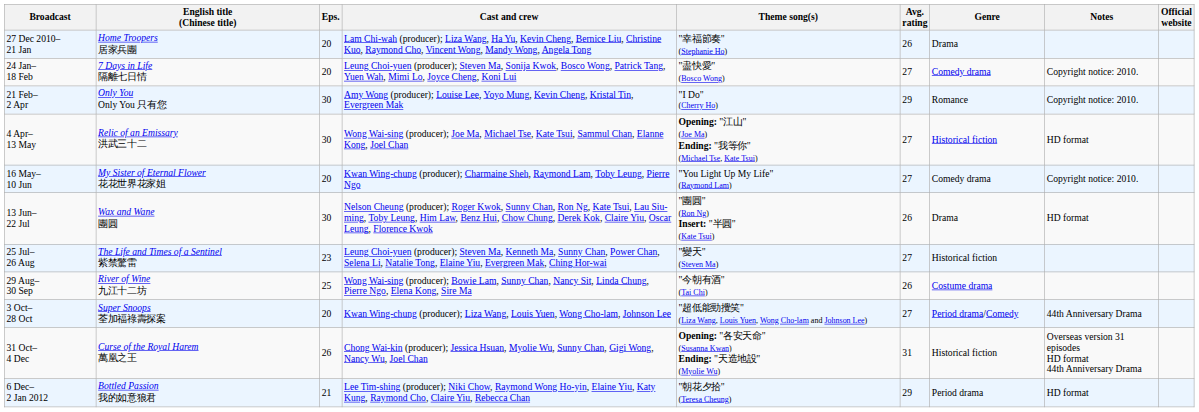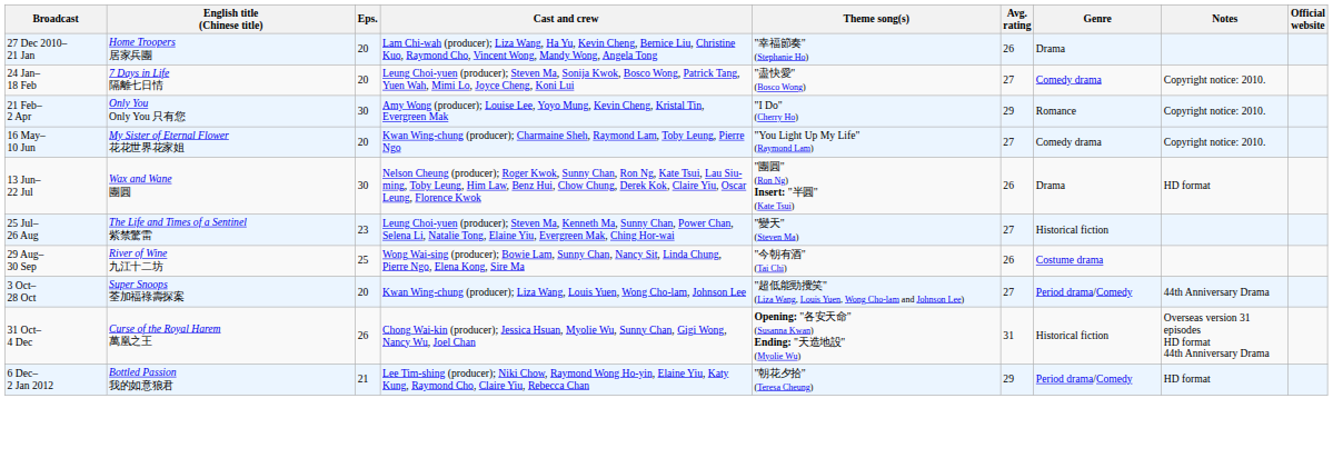 <table class="wikitable sortable" width="100%" style="text-align: left">
 <tr>
 <th align=center width=8% bgcolor="silver">Broadcast</th>
 <th align=center width=20% bgcolor="silver">English title <br> (Chinese title)</th>
 <th align=center width=1% bgcolor="silver">Eps.</th>
 <th align=center width=30% bgcolor="silver">Cast and crew</th>
 <th align=center width=20% bgcolor="silver">Theme song(s)</th>
 <th align=center width=1% bgcolor="silver">Avg. rating</th>
 <th align=center width=10% bgcolor="silver">Genre</th>
 <th align=center width=15% bgcolor="silver">Notes</th>
 <th align=center width=1% bgcolor="silver">Official website</th>
 </tr>
 <tr ---- bgcolor="#ebf5ff">
 <td>27 Dec 2010–<br>21 Jan</td>
 <td><em><a href='#'>Home Troopers</a></em><br>居家兵團</td>
 <td>20</td>
 <td><a href='#'>Lam Chi-wah</a> (producer); <a href='#'>Liza Wang</a>, <a href='#'>Ha Yu</a>, <a href='#'>Kevin Cheng</a>, <a href='#'>Bernice Liu</a>, <a href='#'>Christine Kuo</a>, <a href='#'>Raymond Cho</a>, <a href='#'>Vincent Wong</a>, <a href='#'>Mandy Wong</a>, <a href='#'>Angela Tong</a></td>
 <td>"幸福節奏"<br><small>(<a href='#'>Stephanie Ho</a>)</small></td>
 <td>26</td>
 <td>Drama</td>
 <td></td>
 <td></td>
 </tr>
 <tr>
 <td>24 Jan–<br>18 Feb</td>
 <td><em><a href='#'>7 Days in Life</a></em> <br> 隔離七日情</td>
 <td>20</td>
 <td><a href='#'>Leung Choi-yuen</a> (producer); <a href='#'>Steven Ma</a>, <a href='#'>Sonija Kwok</a>, <a href='#'>Bosco Wong</a>, <a href='#'>Patrick Tang</a>, <a href='#'>Yuen Wah</a>, <a href='#'>Mimi Lo</a>, <a href='#'>Joyce Cheng</a>, <a href='#'>Koni Lui</a></td>
 <td>"盡快愛"<br><small>(<a href='#'>Bosco Wong</a>)</small></td>
 <td>27</td>
 <td><a href='#'>Comedy drama</a></td>
 <td>Copyright notice: 2010.</td>
 <td></td>
 </tr>
 <tr ---- bgcolor="#ebf5ff">
 <td>21 Feb–<br>2 Apr</td>
 <td><em><a href='#'>Only You</a></em> <br> Only You 只有您</td>
 <td>30</td>
 <td><a href='#'>Amy Wong</a> (producer); <a href='#'>Louise Lee</a>, <a href='#'>Yoyo Mung</a>, <a href='#'>Kevin Cheng</a>, <a href='#'>Kristal Tin</a>, <a href='#'>Evergreen Mak</a></td>
 <td>"I Do"<br><small>(<a href='#'>Cherry Ho</a>)</small></td>
 <td>29</td>
 <td>Romance</td>
 <td>Copyright notice: 2010.</td>
-<td></td>
-</tr>
-<tr>
-<td>4 Apr–<br>13 May</td>
-<td><em><a href='#'>Relic of an Emissary</a></em> <br> 洪武三十二</td>
-<td>30</td>
-<td><a href='#'>Wong Wai-sing</a> (producer); <a href='#'>Joe Ma</a>, <a href='#'>Michael Tse</a>, <a href='#'>Kate Tsui</a>, <a href='#'>Sammul Chan</a>, <a href='#'>Elanne Kong</a>, <a href='#'>Joel Chan</a></td>
-<td><strong>Opening:</strong> "江山"<br><small>(<a href='#'>Joe Ma</a>)</small><br><strong>Ending:</strong> "我等你"<br><small>(<a href='#'>Michael Tse</a>, <a href='#'>Kate Tsui</a>)</small></td>
-<td>27</td>
-<td><a href='#'>Historical fiction</a></td>
-<td>HD format</td>
 <td></td>
 </tr>
 <tr ---- bgcolor="#ebf5ff">
 <td>16 May–<br>10 Jun</td>
 <td><em><a href='#'>My Sister of Eternal Flower</a></em> <br> 花花世界花家姐</td>
 <td>20</td>
 <td><a href='#'>Kwan Wing-chung</a> (producer); <a href='#'>Charmaine Sheh</a>, <a href='#'>Raymond Lam</a>, <a href='#'>Toby Leung</a>, <a href='#'>Pierre Ngo</a></td>
 <td>"You Light Up My Life"<br><small>(<a href='#'>Raymond Lam</a>)</small></td>
 <td>27</td>
 <td>Comedy drama</td>
 <td>Copyright notice: 2010.</td>
 <td></td>
 </tr>
 <tr>
 <td>13 Jun–<br>22 Jul</td>
 <td><em><a href='#'>Wax and Wane</a></em> <br> 團圓</td>
 <td>30</td>
 <td><a href='#'>Nelson Cheung</a> (producer); <a href='#'>Roger Kwok</a>, <a href='#'>Sunny Chan</a>, <a href='#'>Ron Ng</a>, <a href='#'>Kate Tsui</a>, <a href='#'>Lau Siu-ming</a>, <a href='#'>Toby Leung</a>, <a href='#'>Him Law</a>, <a href='#'>Benz Hui</a>, <a href='#'>Chow Chung</a>, <a href='#'>Derek Kok</a>, <a href='#'>Claire Yiu</a>, <a href='#'>Oscar Leung</a>, <a href='#'>Florence Kwok</a></td>
 <td>"團圓"<br><small>(<a href='#'>Ron Ng</a>)</small><br><strong>Insert:</strong> "半圓"<br><small>(<a href='#'>Kate Tsui</a>)</small></td>
 <td>26</td>
 <td>Drama</td>
 <td>HD format</td>
 <td></td>
 </tr>
 <tr ---- bgcolor="#ebf5ff">
 <td>25 Jul–<br>26 Aug</td>
 <td><em><a href='#'>The Life and Times of a Sentinel</a></em> <br> 紫禁驚雷</td>
 <td>23</td>
 <td><a href='#'>Leung Choi-yuen</a> (producer); <a href='#'>Steven Ma</a>, <a href='#'>Kenneth Ma</a>, <a href='#'>Sunny Chan</a>, <a href='#'>Power Chan</a>, <a href='#'>Selena Li</a>, <a href='#'>Natalie Tong</a>, <a href='#'>Elaine Yiu</a>, <a href='#'>Evergreen Mak</a>, <a href='#'>Ching Hor-wai</a></td>
 <td>"變天"<br><small>(<a href='#'>Steven Ma</a>)</small></td>
 <td>27</td>
 <td>Historical fiction</td>
 <td></td>
 <td></td>
 </tr>
 <tr>
 <td>29 Aug–<br>30 Sep</td>
 <td><em><a href='#'>River of Wine</a></em> <br> 九江十二坊</td>
 <td>25</td>
 <td><a href='#'>Wong Wai-sing</a> (producer); <a href='#'>Bowie Lam</a>, <a href='#'>Sunny Chan</a>, <a href='#'>Nancy Sit</a>, <a href='#'>Linda Chung</a>, <a href='#'>Pierre Ngo</a>, <a href='#'>Elena Kong</a>, <a href='#'>Sire Ma</a></td>
 <td>"今朝有酒"<br><small>(<a href='#'>Tai Chi</a>)</small></td>
 <td>26</td>
 <td><a href='#'>Costume drama</a></td>
 <td></td>
 <td></td>
 </tr>
 <tr ---- bgcolor="#ebf5ff">
 <td>3 Oct–<br>28 Oct</td>
 <td><em><a href='#'>Super Snoops</a></em> <br> 荃加福祿壽探案</td>
 <td>20</td>
 <td><a href='#'>Kwan Wing-chung</a> (producer); <a href='#'>Liza Wang</a>, <a href='#'>Louis Yuen</a>, <a href='#'>Wong Cho-lam</a>, <a href='#'>Johnson Lee</a></td>
 <td>"超低能勁攪笑"<br><small>(<a href='#'>Liza Wang</a>, <a href='#'>Louis Yuen</a>, <a href='#'>Wong Cho-lam</a> and <a href='#'>Johnson Lee</a>)</small></td>
 <td>27</td>
 <td><a href='#'>Period drama</a>/<a href='#'>Comedy</a></td>
 <td>44th Anniversary Drama</td>
 <td></td>
 </tr>
 <tr>
 <td>31 Oct–<br>4 Dec</td>
 <td><em><a href='#'>Curse of the Royal Harem</a></em> <br> 萬凰之王</td>
 <td>26</td>
 <td><a href='#'>Chong Wai-kin</a> (producer); <a href='#'>Jessica Hsuan</a>, <a href='#'>Myolie Wu</a>, <a href='#'>Sunny Chan</a>, <a href='#'>Gigi Wong</a>, <a href='#'>Nancy Wu</a>, <a href='#'>Joel Chan</a></td>
 <td><strong>Opening:</strong> "各安天命"<br><small>(<a href='#'>Susanna Kwan</a>)</small><br><strong>Ending:</strong> "天造地設"<br><small>(<a href='#'>Myolie Wu</a>)</small></td>
 <td>31</td>
 <td>Historical fiction</td>
 <td>Overseas version 31 episodes<br>HD format<br>44th Anniversary Drama</td>
 <td></td>
 </tr>
 <tr ---- bgcolor="#ebf5ff">
 <td>6 Dec–<br>2 Jan 2012</td>
 <td><em><a href='#'>Bottled Passion</a></em><br>我的如意狼君</td>
 <td>21</td>
 <td><a href='#'>Lee Tim-shing</a> (producer); <a href='#'>Niki Chow</a>, <a href='#'>Raymond Wong Ho-yin</a>, <a href='#'>Elaine Yiu</a>, <a href='#'>Katy Kung</a>, <a href='#'>Raymond Cho</a>, <a href='#'>Claire Yiu</a>, <a href='#'>Rebecca Chan</a></td>
 <td>"朝花夕拾" <br><small>(<a href='#'>Teresa Cheung</a>)</small></td>
 <td>29</td>
-<td>Period drama</td>
+<td><a href='#'>Period drama</a>/<a href='#'>Comedy</a></td>
 <td>HD format</td>
 <td></td>
 </tr>
 </table>
